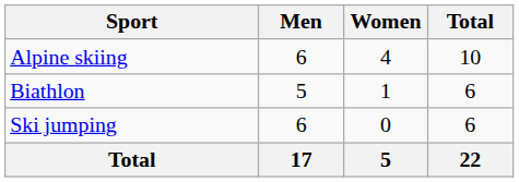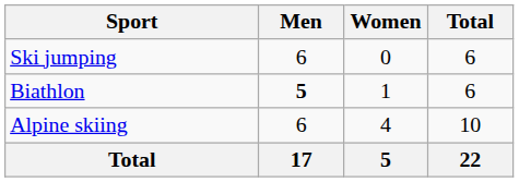 <table class="wikitable sortable" style="text-align:center;">
 <tr>
 <th width=180>Sport</th>
 <th width=55>Men</th>
 <th width=55>Women</th>
 <th width=55>Total</th>
 </tr>
 <tr>
+<td align=left><a href='#'>Ski jumping</a></td>
+<td>6</td>
+<td>0</td>
+<td>6</td>
+</tr>
+<tr>
+<td align=left><a href='#'>Biathlon</a></td>
+<td><strong>5</strong></td>
+<td>1</td>
+<td>6</td>
+</tr>
+<tr>
 <td align=left><a href='#'>Alpine skiing</a></td>
 <td>6</td>
 <td>4</td>
 <td>10</td>
-</tr>
-<tr>
-<td align=left><a href='#'>Biathlon</a></td>
-<td>5</td>
-<td>1</td>
-<td>6</td>
-</tr>
-<tr>
-<td align=left><a href='#'>Ski jumping</a></td>
-<td>6</td>
-<td>0</td>
-<td>6</td>
 </tr>
 <tr>
 <th>Total</th>
 <th>17</th>
 <th>5</th>
 <th>22</th>
 </tr>
 </table>
